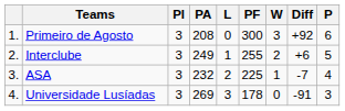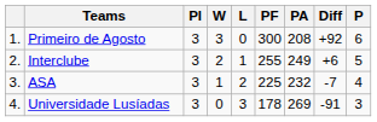 <table class="wikitable" style="text-align:center">
 <tr>
 <th width=15></th>
 <th width=175>Teams</th>
 <th width=20>Pl</th>
-<th width=20>PA</th>
+<th width=20>W</th>
 <th width=20>L</th>
 <th width=20>PF</th>
-<th width=20>W</th>
+<th width=20>PA</th>
 <th width=30>Diff</th>
 <th width=20>P</th>
 </tr>
 <tr>
 <td>1.</td>
 <td align=left><a href='#'>Primeiro de Agosto</a></td>
 <td>3</td>
-<td>208</td>
+<td>3</td>
 <td>0</td>
 <td>300</td>
-<td>3</td>
+<td>208</td>
 <td>+92</td>
 <td>6</td>
 </tr>
 <tr>
 <td>2.</td>
 <td align=left><a href='#'>Interclube</a></td>
 <td>3</td>
-<td>249</td>
+<td>2</td>
 <td>1</td>
 <td>255</td>
-<td>2</td>
+<td>249</td>
 <td>+6</td>
 <td>5</td>
 </tr>
 <tr>
 <td>3.</td>
 <td align=left><a href='#'>ASA</a></td>
 <td>3</td>
-<td>232</td>
+<td>1</td>
 <td>2</td>
 <td>225</td>
-<td>1</td>
+<td>232</td>
 <td>-7</td>
 <td>4</td>
 </tr>
 <tr>
 <td>4.</td>
 <td align=left><a href='#'>Universidade Lusíadas</a></td>
 <td>3</td>
-<td>269</td>
+<td>0</td>
 <td>3</td>
 <td>178</td>
-<td>0</td>
+<td>269</td>
 <td>-91</td>
 <td>3</td>
 </tr>
 </table>
